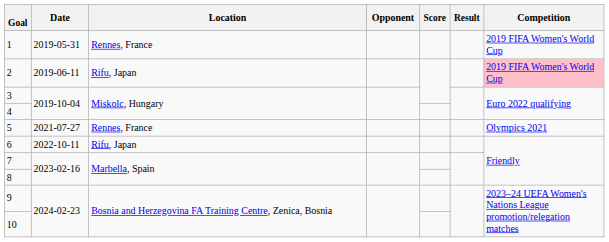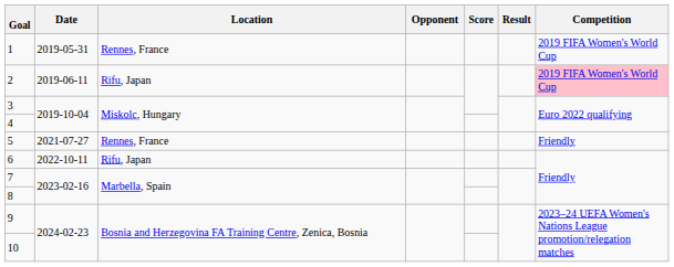 <table class="wikitable collapsible sortable" style="font-size:90%">
 <tr>
 <th data-sort-type="number" style="font-size:95%;"><br>Goal</th>
 <th>Date</th>
 <th>Location</th>
 <th>Opponent</th>
 <th data-sort-type="number" style="font-size:95%;">Score</th>
 <th data-sort-type="number" style="font-size:95%;">Result</th>
 <th width="20%">Competition</th>
 </tr>
 <tr>
 <td>1</td>
 <td>2019-05-31</td>
 <td><a href='#'>Rennes</a>, France</td>
 <td></td>
 <td></td>
 <td></td>
 <td><a href='#'>2019 FIFA Women's World Cup</a></td>
 </tr>
 <tr>
 <td>2</td>
 <td>2019-06-11</td>
 <td><a href='#'>Rifu</a>, Japan</td>
 <td></td>
 <td rowspan=2></td>
 <td></td>
 <td style="background: pink;"><a href='#'>2019 FIFA Women's World Cup</a></td>
 </tr>
 <tr>
 <td>3</td>
 <td rowspan=2>2019-10-04</td>
 <td rowspan=2><a href='#'>Miskolc</a>, Hungary</td>
 <td rowspan=2></td>
 <td rowspan=2></td>
 <td rowspan=2><a href='#'>Euro 2022 qualifying</a></td>
 </tr>
 <tr>
 <td>4</td>
 <td></td>
 </tr>
 <tr>
 <td>5</td>
 <td>2021-07-27</td>
 <td><a href='#'>Rennes</a>, France</td>
 <td></td>
 <td></td>
 <td></td>
-<td><a href='#'>Olympics 2021</a></td>
+<td><a href='#'>Friendly</a></td>
 </tr>
 <tr>
 <td>6</td>
 <td>2022-10-11</td>
 <td><a href='#'>Rifu</a>, Japan</td>
 <td></td>
 <td></td>
 <td></td>
 <td rowspan=3><a href='#'>Friendly</a></td>
 </tr>
 <tr>
 <td>7</td>
 <td rowspan=2>2023-02-16</td>
 <td rowspan=2><a href='#'>Marbella</a>, Spain</td>
 <td rowspan=2></td>
 <td></td>
 <td rowspan=2></td>
 </tr>
 <tr>
 <td>8</td>
 <td></td>
 </tr>
 <tr>
 <td>9</td>
 <td rowspan=2>2024-02-23</td>
 <td rowspan=2><a href='#'>Bosnia and Herzegovina FA Training Centre</a>, Zenica, Bosnia</td>
 <td rowspan=2></td>
 <td></td>
 <td rowspan=2></td>
 <td rowspan=2><a href='#'>2023–24 UEFA Women's Nations League promotion/relegation matches</a></td>
 </tr>
 <tr>
 <td>10</td>
 <td></td>
 </tr>
 </table>
